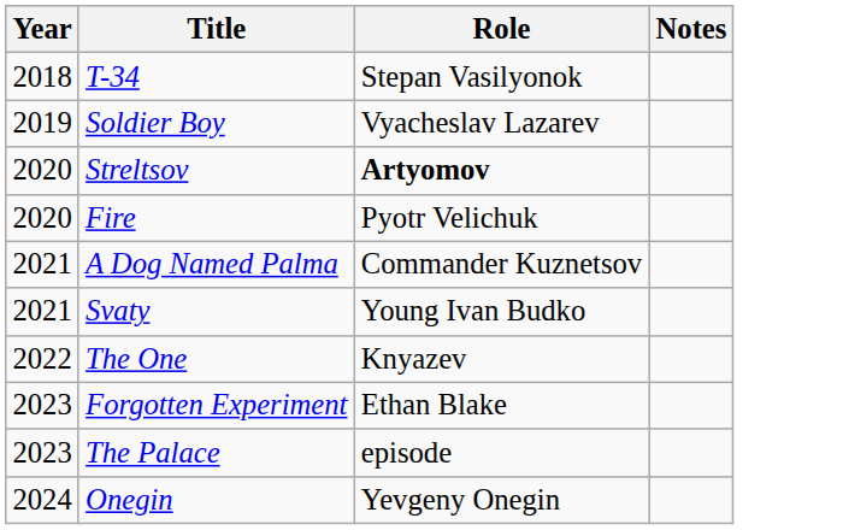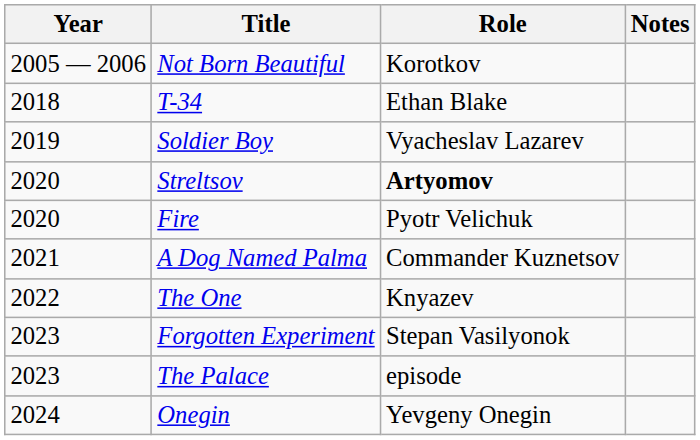 <table class="wikitable sortable">
 <tr>
 <th>Year</th>
 <th>Title</th>
 <th>Role</th>
 <th>Notes</th>
 </tr>
 <tr>
+<td>2005 — 2006</td>
+<td><em><a href='#'>Not Born Beautiful</a></em></td>
+<td>Korotkov</td>
+<td></td>
+</tr>
+<tr>
 <td>2018</td>
 <td><em><a href='#'>T-34</a></em></td>
-<td>Stepan Vasilyonok</td>
+<td>Ethan Blake</td>
 <td></td>
 </tr>
 <tr>
 <td>2019</td>
 <td><em><a href='#'>Soldier Boy</a></em></td>
 <td>Vyacheslav Lazarev</td>
 <td></td>
 </tr>
 <tr>
 <td>2020</td>
 <td><em><a href='#'>Streltsov</a></em></td>
 <td><strong>Artyomov</strong></td>
 <td></td>
 </tr>
 <tr>
 <td>2020</td>
 <td><em><a href='#'>Fire</a></em></td>
 <td>Pyotr Velichuk</td>
 <td></td>
 </tr>
 <tr>
 <td>2021</td>
 <td><em><a href='#'>A Dog Named Palma</a></em></td>
 <td>Commander Kuznetsov</td>
 <td></td>
 </tr>
 <tr>
-<td>2021</td>
-<td><em><a href='#'>Svaty</a></em></td>
-<td>Young Ivan Budko</td>
-<td></td>
-</tr>
-<tr>
 <td>2022</td>
 <td><em><a href='#'>The One</a></em></td>
 <td>Knyazev</td>
 <td></td>
 </tr>
 <tr>
 <td>2023</td>
 <td><em><a href='#'>Forgotten Experiment</a></em></td>
-<td>Ethan Blake</td>
+<td>Stepan Vasilyonok</td>
 <td></td>
 </tr>
 <tr>
 <td>2023</td>
 <td><em><a href='#'>The Palace</a></em></td>
 <td>episode</td>
 <td></td>
 </tr>
 <tr>
 <td>2024</td>
 <td><em><a href='#'>Onegin</a></em></td>
 <td>Yevgeny Onegin</td>
 <td></td>
 </tr>
 </table>
